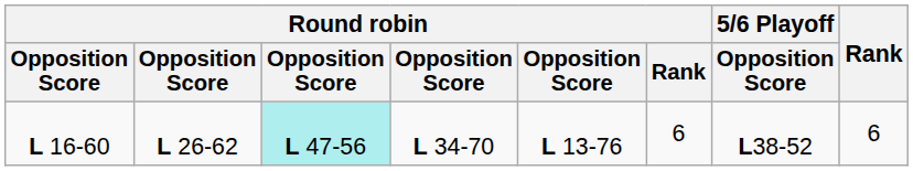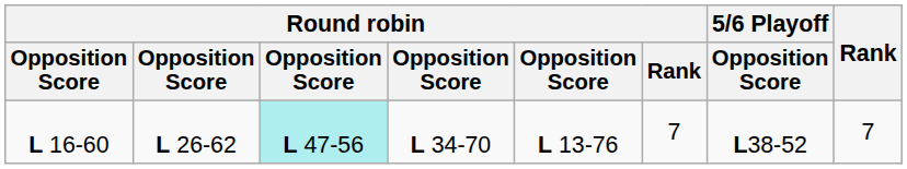 <table class="wikitable" style="font-size:90%">
 <tr>
 <th colspan=6>Round robin</th>
 <th>5/6 Playoff</th>
 <th rowspan="2">Rank</th>
 </tr>
 <tr style="font-size:95%">
 <th>Opposition<br>Score</th>
 <th>Opposition<br>Score</th>
 <th>Opposition<br>Score</th>
 <th>Opposition<br>Score</th>
 <th>Opposition<br>Score</th>
 <th>Rank</th>
 <th>Opposition<br>Score</th>
 </tr>
 <tr align=center>
 <td><br><strong>L</strong> 16-60</td>
 <td><br><strong>L</strong> 26-62</td>
 <td style="background: paleturquoise;"><br><strong>L</strong> 47-56</td>
 <td><br><strong>L</strong> 34-70</td>
 <td><br><strong>L</strong> 13-76</td>
-<td>6</td>
+<td>7</td>
 <td><br><strong>L</strong>38-52</td>
-<td>6</td>
+<td>7</td>
 </tr>
 </table>
